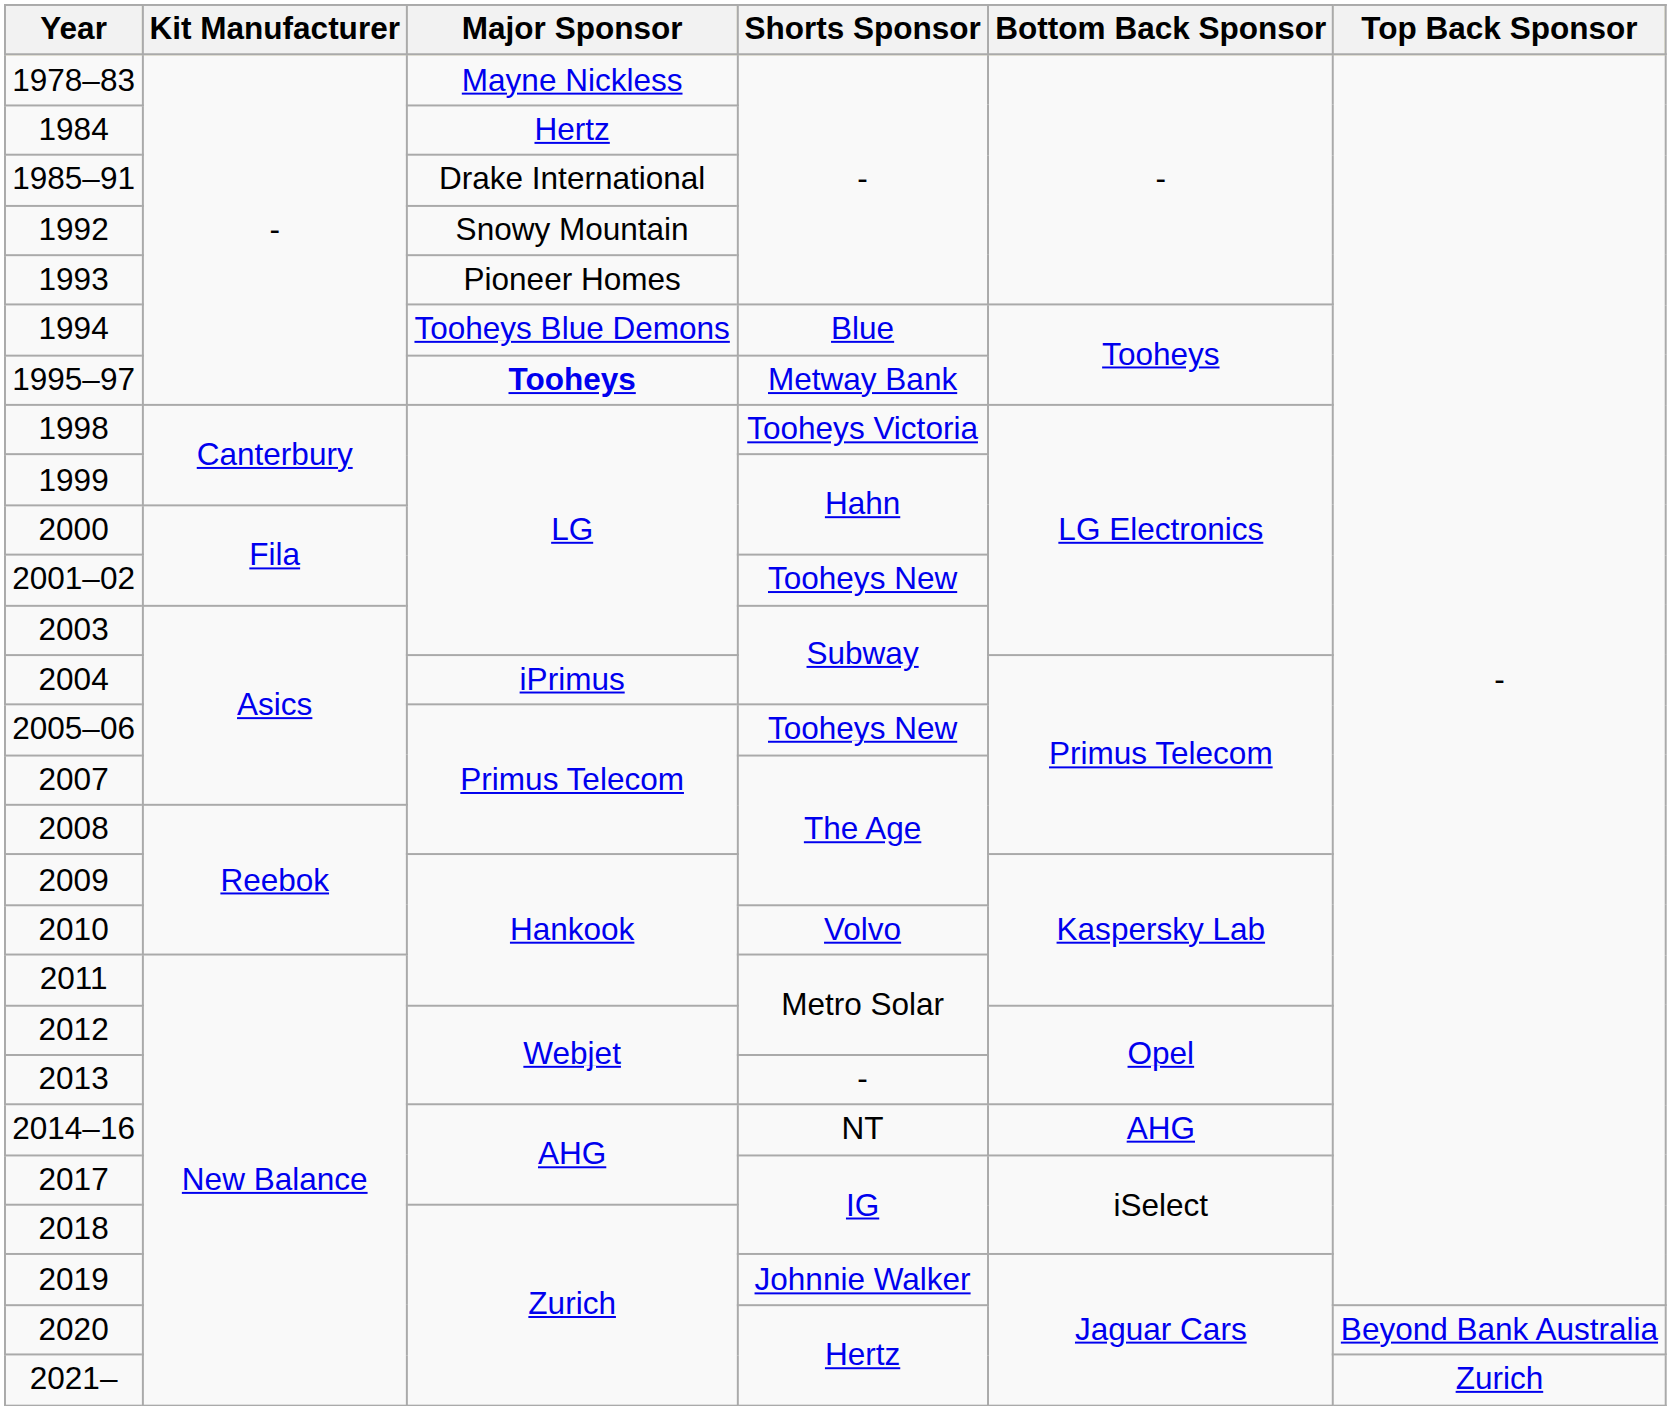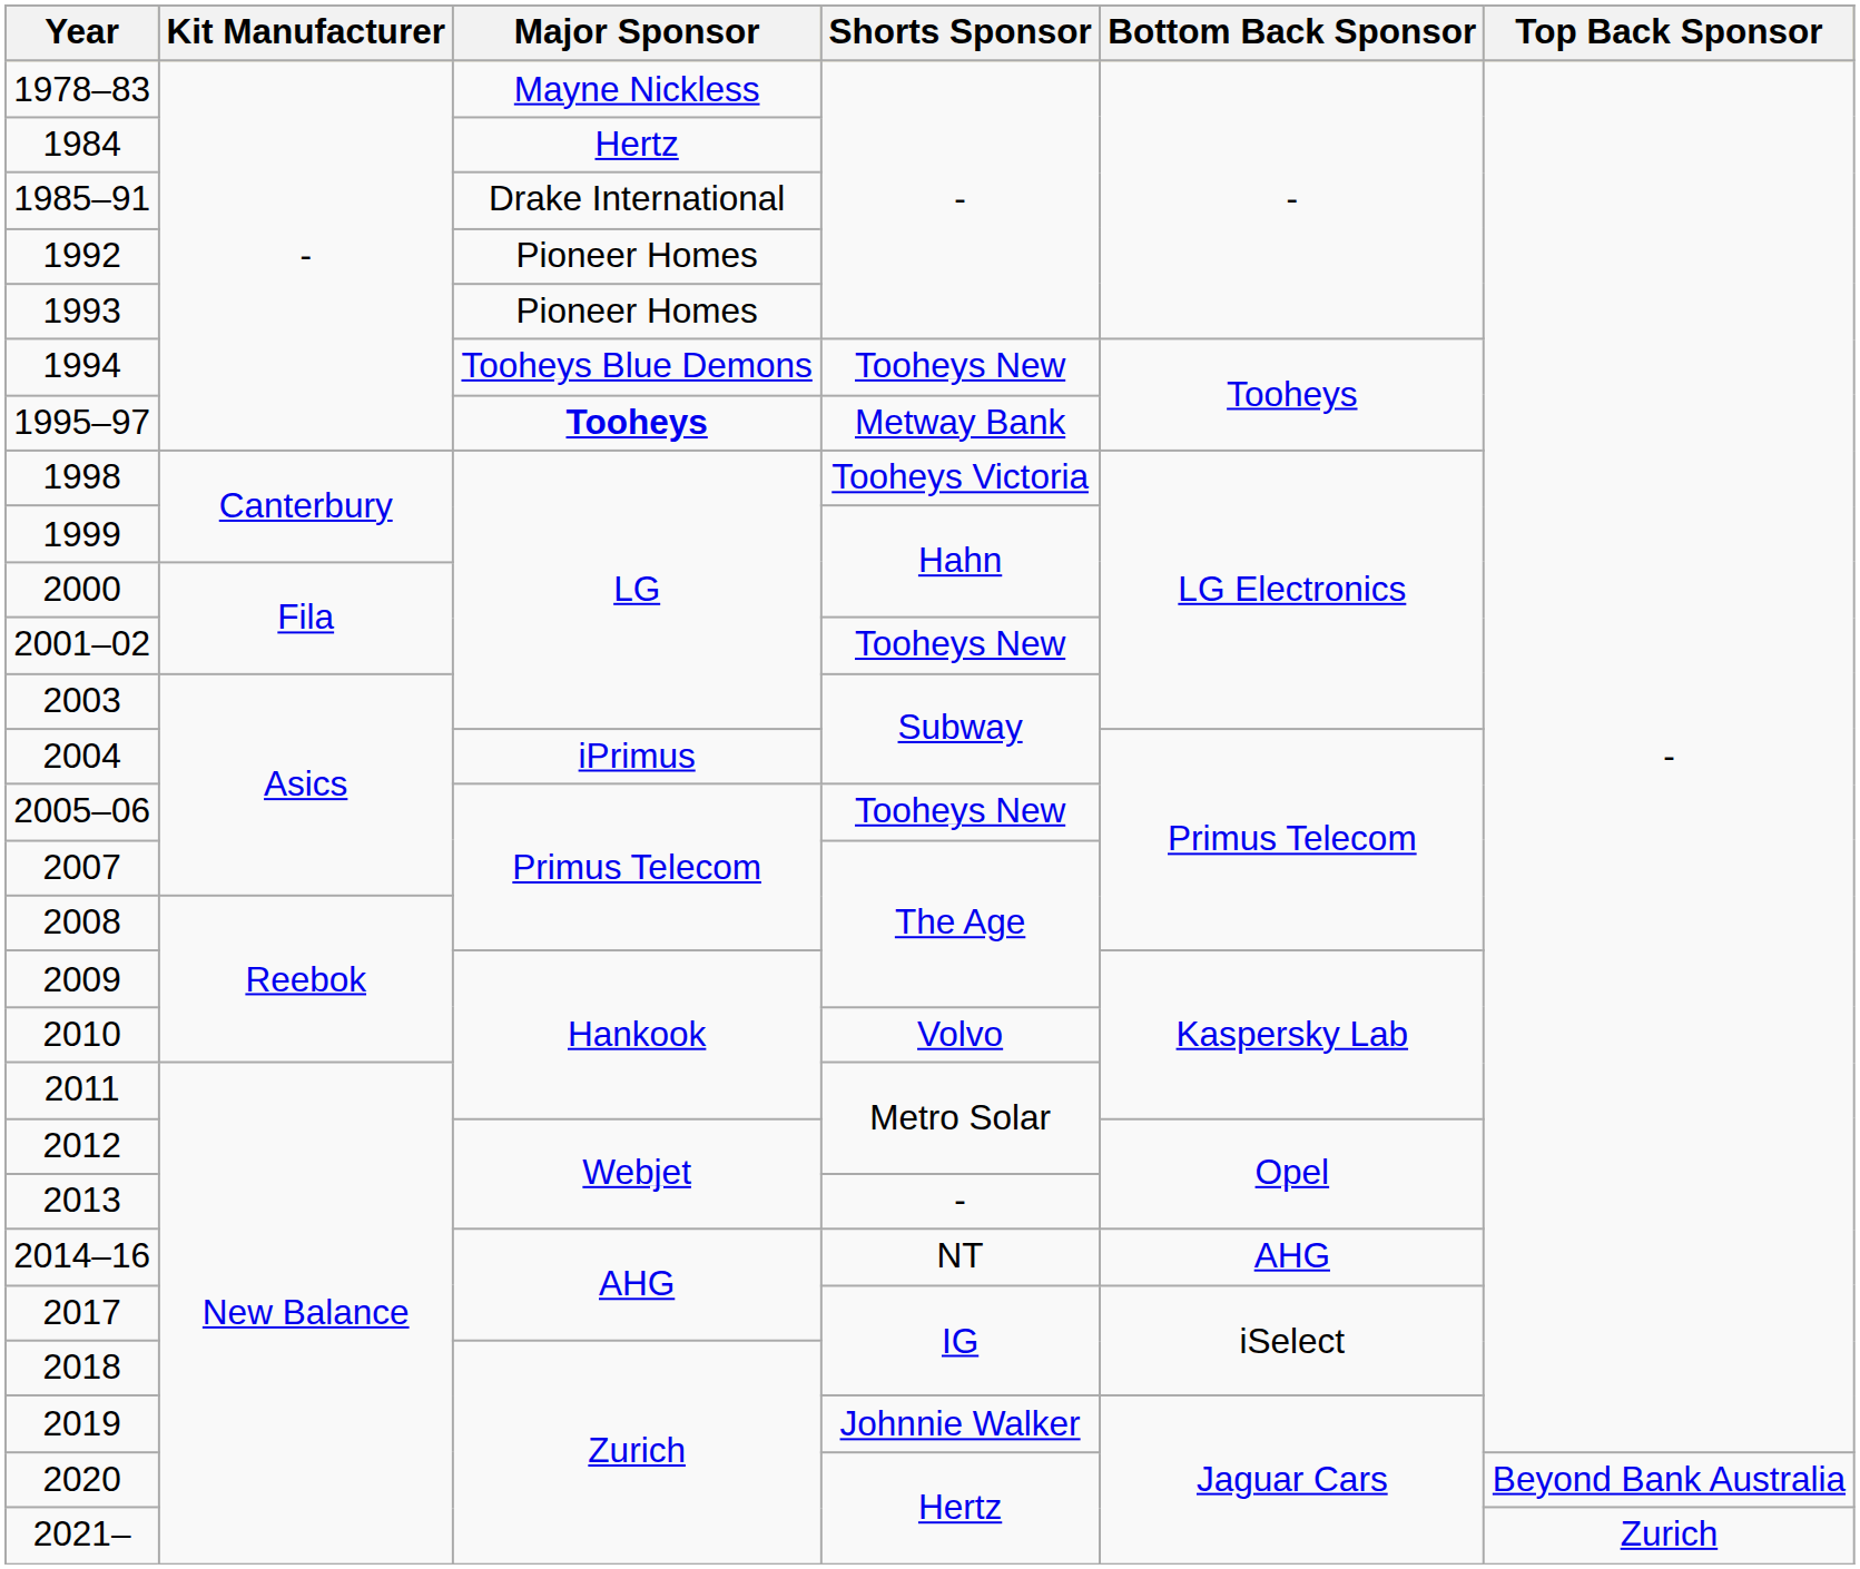 <table class="wikitable sortable" style="text-align:center">
 <tr style="background:#bdb76b;">
 <th>Year</th>
 <th>Kit Manufacturer</th>
 <th>Major Sponsor</th>
 <th>Shorts Sponsor</th>
 <th>Bottom Back Sponsor</th>
 <th>Top Back Sponsor</th>
 </tr>
 <tr>
 <td>1978–83</td>
 <td rowspan="7">-</td>
 <td><a href='#'>Mayne Nickless</a></td>
 <td rowspan=5>-</td>
 <td rowspan=5>-</td>
 <td rowspan=25>-</td>
 </tr>
 <tr>
 <td>1984</td>
 <td><a href='#'>Hertz</a></td>
 </tr>
 <tr>
 <td>1985–91</td>
 <td>Drake International</td>
 </tr>
 <tr>
 <td>1992</td>
-<td>Snowy Mountain</td>
+<td>Pioneer Homes</td>
 </tr>
 <tr>
 <td>1993</td>
 <td>Pioneer Homes</td>
 </tr>
 <tr>
 <td>1994</td>
 <td><a href='#'>Tooheys Blue Demons</a></td>
-<td><a href='#'>Blue</a></td>
+<td><a href='#'>Tooheys New</a></td>
 <td rowspan=2><a href='#'>Tooheys</a></td>
 </tr>
 <tr>
 <td>1995–97</td>
 <td><strong><a href='#'>Tooheys</a></strong></td>
 <td><a href='#'>Metway Bank</a></td>
 </tr>
 <tr>
 <td>1998</td>
 <td rowspan=2><a href='#'>Canterbury</a></td>
 <td rowspan=5><a href='#'>LG</a></td>
 <td><a href='#'>Tooheys Victoria</a></td>
 <td rowspan=5><a href='#'>LG Electronics</a></td>
 </tr>
 <tr>
 <td>1999</td>
 <td rowspan=2><a href='#'>Hahn</a></td>
 </tr>
 <tr>
 <td>2000</td>
 <td rowspan=2><a href='#'>Fila</a></td>
 </tr>
 <tr>
 <td>2001–02</td>
 <td><a href='#'>Tooheys New</a></td>
 </tr>
 <tr>
 <td>2003</td>
 <td rowspan=4><a href='#'>Asics</a></td>
 <td rowspan=2><a href='#'>Subway</a></td>
 </tr>
 <tr>
 <td>2004</td>
 <td><a href='#'>iPrimus</a></td>
 <td rowspan=4><a href='#'>Primus Telecom</a></td>
 </tr>
 <tr>
 <td>2005–06</td>
 <td rowspan="3"><a href='#'>Primus Telecom</a></td>
 <td><a href='#'>Tooheys New</a></td>
 </tr>
 <tr>
 <td>2007</td>
 <td rowspan=3><a href='#'>The Age</a></td>
 </tr>
 <tr>
 <td>2008</td>
 <td rowspan=3><a href='#'>Reebok</a></td>
 </tr>
 <tr>
 <td>2009</td>
 <td rowspan=3><a href='#'>Hankook</a></td>
 <td rowspan=3><a href='#'>Kaspersky Lab</a></td>
 </tr>
 <tr>
 <td>2010</td>
 <td><a href='#'>Volvo</a></td>
 </tr>
 <tr>
 <td>2011</td>
 <td rowspan=9><a href='#'>New Balance</a></td>
 <td rowspan=2>Metro Solar</td>
 </tr>
 <tr>
 <td>2012</td>
 <td rowspan=2><a href='#'>Webjet</a></td>
 <td rowspan=2><a href='#'>Opel</a></td>
 </tr>
 <tr>
 <td>2013</td>
 <td>-</td>
 </tr>
 <tr>
 <td>2014–16</td>
 <td rowspan="2"><a href='#'>AHG</a></td>
 <td>NT</td>
 <td><a href='#'>AHG</a></td>
 </tr>
 <tr>
 <td>2017</td>
 <td rowspan=2><a href='#'>IG</a></td>
 <td rowspan=2>iSelect</td>
 </tr>
 <tr>
 <td>2018</td>
 <td rowspan=4><a href='#'>Zurich</a></td>
 </tr>
 <tr>
 <td>2019</td>
 <td><a href='#'>Johnnie Walker</a></td>
 <td rowspan=3><a href='#'>Jaguar Cars</a></td>
 </tr>
 <tr>
 <td>2020</td>
 <td rowspan=2><a href='#'>Hertz</a></td>
 <td><a href='#'>Beyond Bank Australia</a></td>
 </tr>
 <tr>
 <td>2021–</td>
 <td><a href='#'>Zurich</a></td>
 </tr>
 </table>
